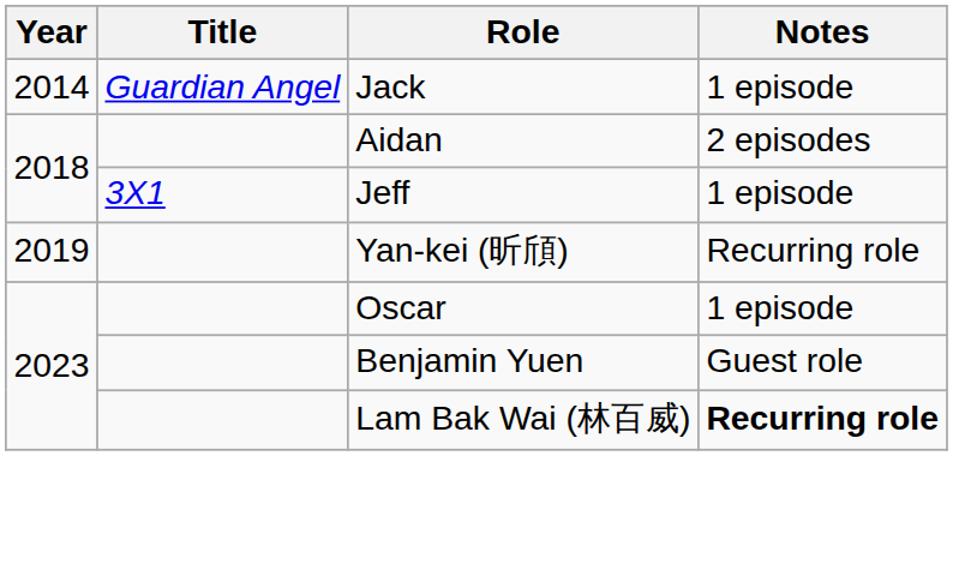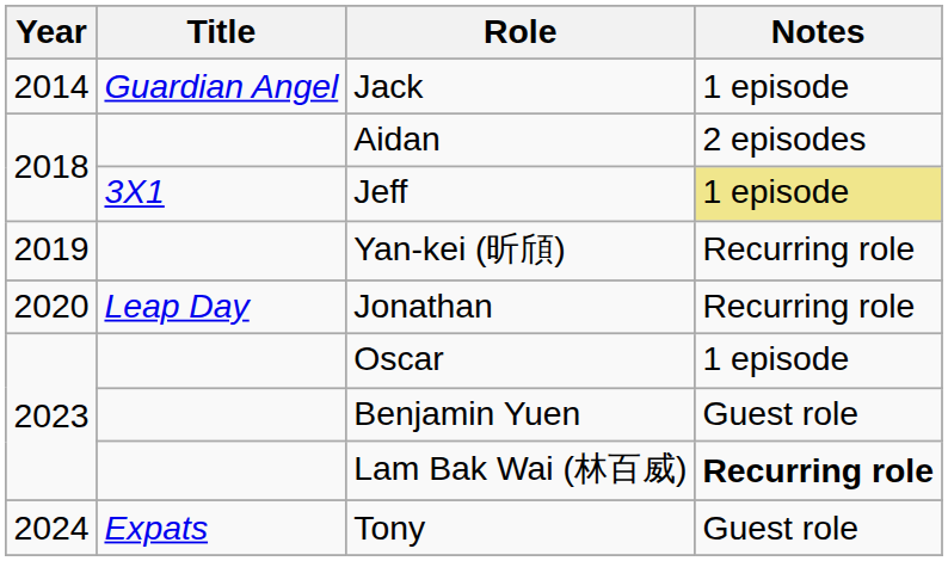 <table class="wikitable">
 <tr>
 <th>Year</th>
 <th>Title</th>
 <th>Role</th>
 <th>Notes</th>
 </tr>
 <tr>
 <td>2014</td>
 <td><em><a href='#'>Guardian Angel</a></em></td>
 <td>Jack</td>
 <td>1 episode</td>
 </tr>
 <tr>
 <td rowspan="2">2018</td>
 <td><em></em></td>
 <td>Aidan</td>
 <td>2 episodes</td>
 </tr>
 <tr>
 <td><em><a href='#'>3X1</a></em></td>
 <td>Jeff</td>
-<td>1 episode</td>
+<td style="background: khaki;">1 episode</td>
 </tr>
 <tr>
 <td>2019</td>
 <td><em></em></td>
 <td>Yan-kei (昕頎)</td>
+<td>Recurring role</td>
+</tr>
+<tr>
+<td>2020</td>
+<td><em><a href='#'>Leap Day</a></em></td>
+<td>Jonathan</td>
 <td>Recurring role</td>
 </tr>
 <tr>
 <td rowspan="3">2023</td>
 <td><em></em></td>
 <td>Oscar</td>
 <td>1 episode</td>
 </tr>
 <tr>
 <td><em></em></td>
 <td>Benjamin Yuen</td>
 <td>Guest role</td>
 </tr>
 <tr>
 <td><em></em></td>
 <td>Lam Bak Wai (林百威)</td>
 <td><strong>Recurring role</strong></td>
 </tr>
+<tr>
+<td>2024</td>
+<td><em><a href='#'>Expats</a></em></td>
+<td>Tony</td>
+<td>Guest role</td>
+</tr>
 </table>
